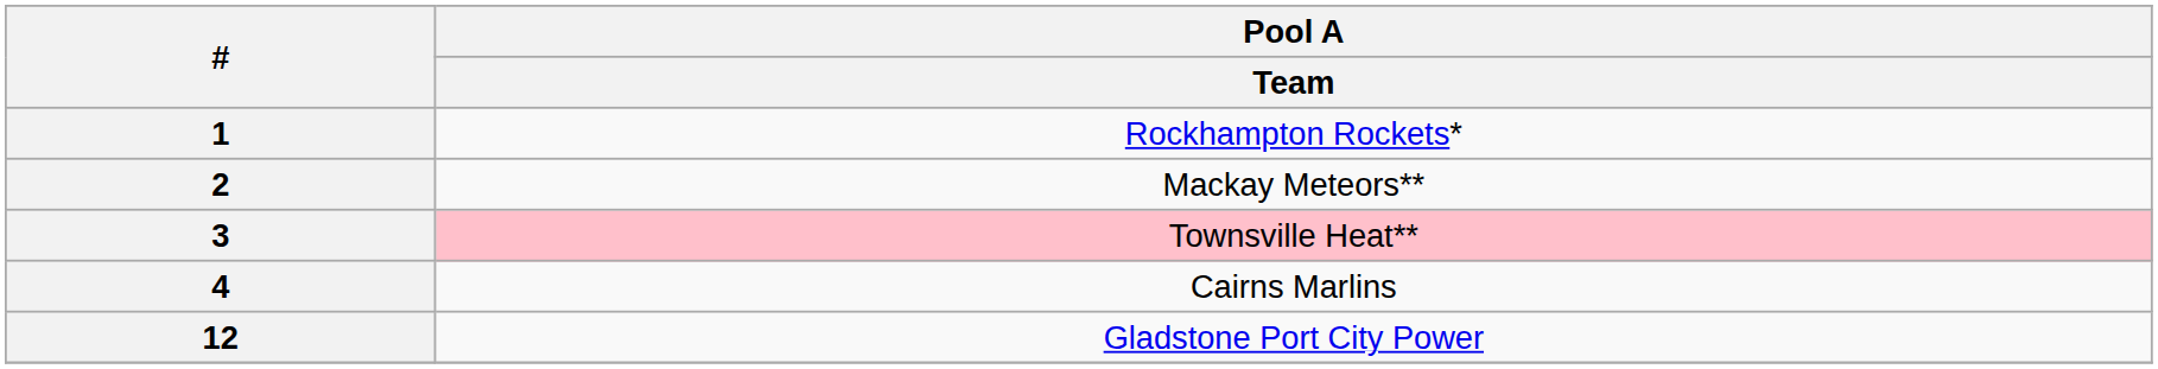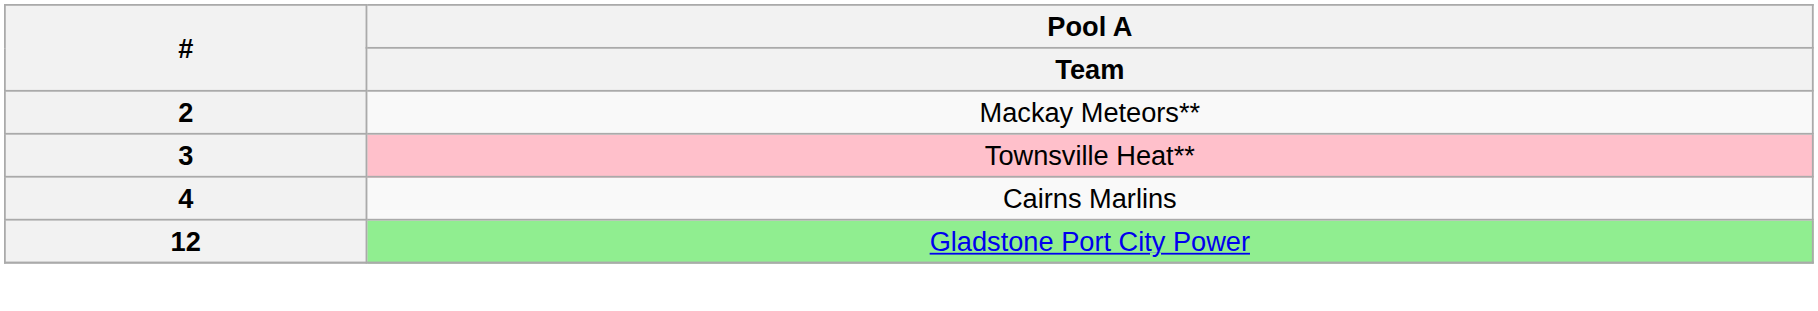 <table class="wikitable" width="80%" style="font-size:95%; text-align:center">
 <tr>
 <th width="5%" rowspan=2>#</th>
 <th colspan="1" align="center">Pool A</th>
 </tr>
 <tr>
 <th width="20%">Team</th>
-</tr>
-<tr>
-<th>1</th>
-<td align=center><a href='#'>Rockhampton Rockets</a>*</td>
 </tr>
 <tr>
 <th>2</th>
 <td align=center>Mackay Meteors**</td>
 </tr>
 <tr>
 <th>3</th>
 <td align=center style="background: pink;">Townsville Heat**</td>
 </tr>
 <tr>
 <th>4</th>
 <td align=center>Cairns Marlins</td>
 </tr>
 <tr>
 <th>12</th>
-<td align=center><a href='#'>Gladstone Port City Power</a></td>
+<td align=center style="background: lightgreen;"><a href='#'>Gladstone Port City Power</a></td>
 </tr>
 <tr>
 </tr>
 </table>
